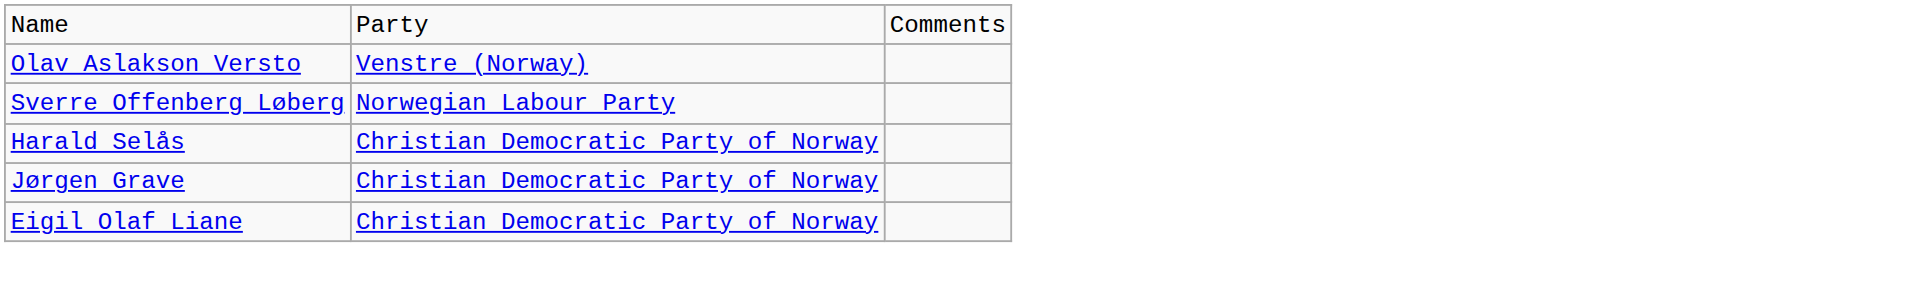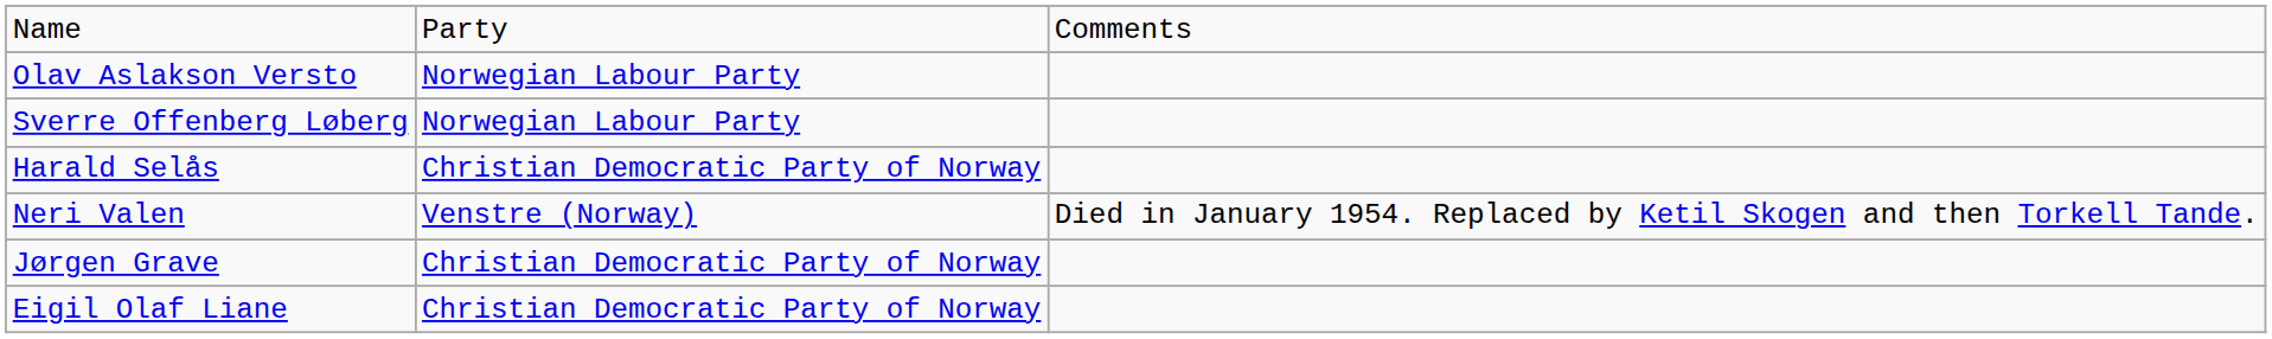 <table class="wikitable">
 <tr>
 <td>Name</td>
 <td>Party</td>
 <td>Comments</td>
 </tr>
 <tr>
 <td><a href='#'>Olav Aslakson Versto</a></td>
-<td><a href='#'>Venstre (Norway)</a></td>
+<td><a href='#'>Norwegian Labour Party</a></td>
 <td></td>
 </tr>
 <tr>
 <td><a href='#'>Sverre Offenberg Løberg</a></td>
 <td><a href='#'>Norwegian Labour Party</a></td>
 <td></td>
 </tr>
 <tr>
 <td><a href='#'>Harald Selås</a></td>
 <td><a href='#'>Christian Democratic Party of Norway</a></td>
 <td></td>
 </tr>
 <tr>
+<td><a href='#'>Neri Valen</a></td>
+<td><a href='#'>Venstre (Norway)</a></td>
+<td>Died in January 1954. Replaced by <a href='#'>Ketil Skogen</a> and then <a href='#'>Torkell Tande</a>.</td>
+</tr>
+<tr>
 <td><a href='#'>Jørgen Grave</a></td>
 <td><a href='#'>Christian Democratic Party of Norway</a></td>
 <td></td>
 </tr>
 <tr>
 <td><a href='#'>Eigil Olaf Liane</a></td>
 <td><a href='#'>Christian Democratic Party of Norway</a></td>
 <td></td>
 </tr>
 </table>
